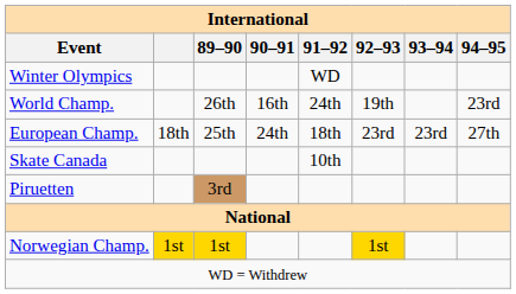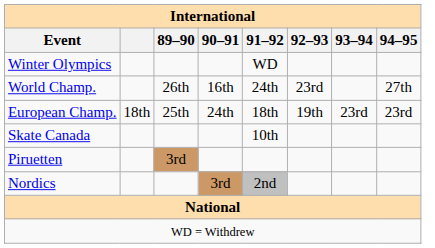 <table class="wikitable" style="text-align:center">
 <tr>
 <th style="background-color: #ffdead; " colspan=8 align=center>International</th>
 </tr>
 <tr>
 <th>Event</th>
 <th></th>
 <th>89–90</th>
 <th>90–91</th>
 <th>91–92</th>
 <th>92–93</th>
 <th>93–94</th>
 <th>94–95</th>
 </tr>
 <tr>
 <td align=left><a href='#'>Winter Olympics</a></td>
 <td></td>
 <td></td>
 <td></td>
 <td>WD</td>
 <td></td>
 <td></td>
 <td></td>
 </tr>
 <tr>
 <td align=left><a href='#'>World Champ.</a></td>
 <td></td>
 <td>26th</td>
 <td>16th</td>
 <td>24th</td>
-<td>19th</td>
+<td>23rd</td>
 <td></td>
-<td>23rd</td>
+<td>27th</td>
 </tr>
 <tr>
 <td align=left><a href='#'>European Champ.</a></td>
 <td>18th</td>
 <td>25th</td>
 <td>24th</td>
 <td>18th</td>
+<td>19th</td>
 <td>23rd</td>
 <td>23rd</td>
-<td>27th</td>
 </tr>
 <tr>
 <td align=left><a href='#'>Skate Canada</a></td>
 <td></td>
 <td></td>
 <td></td>
 <td>10th</td>
 <td></td>
 <td></td>
 <td></td>
 </tr>
 <tr>
 <td align=left><a href='#'>Piruetten</a></td>
 <td></td>
 <td bgcolor=cc9966>3rd</td>
 <td></td>
 <td></td>
 <td></td>
 <td></td>
 <td></td>
 </tr>
 <tr>
-<th style="background-color: #ffdead; " colspan=8 align=center>National</th>
+<td align=left><a href='#'>Nordics</a></td>
+<td></td>
+<td></td>
+<td bgcolor=cc9966>3rd</td>
+<td bgcolor=silver>2nd</td>
+<td></td>
+<td></td>
+<td></td>
 </tr>
 <tr>
-<td align=left><a href='#'>Norwegian Champ.</a></td>
-<td bgcolor=gold>1st</td>
-<td bgcolor=gold>1st</td>
-<td></td>
-<td></td>
-<td bgcolor=gold>1st</td>
-<td></td>
-<td></td>
+<th style="background-color: #ffdead; " colspan=8 align=center>National</th>
 </tr>
 <tr>
 <td colspan=8 align=center><small> WD = Withdrew </small></td>
 </tr>
 </table>
